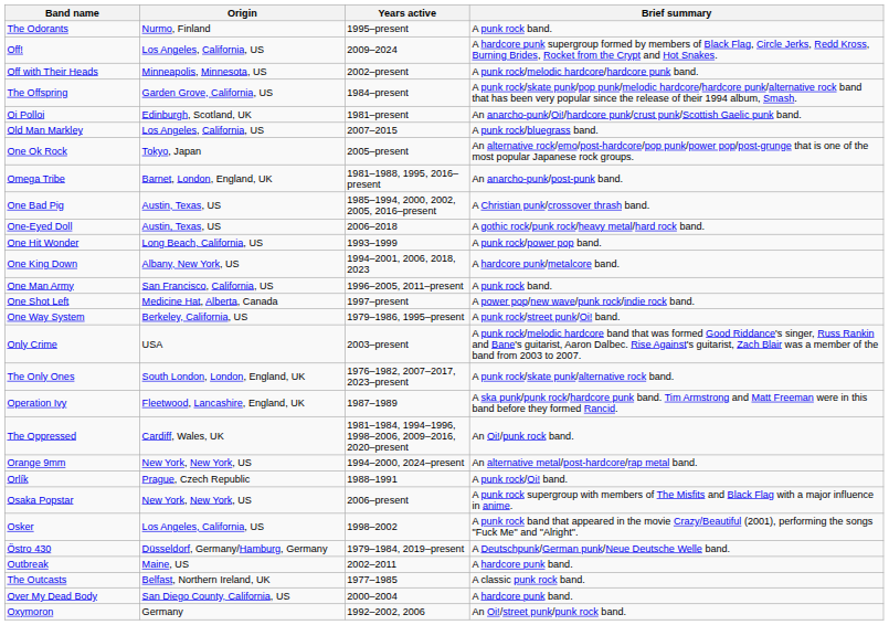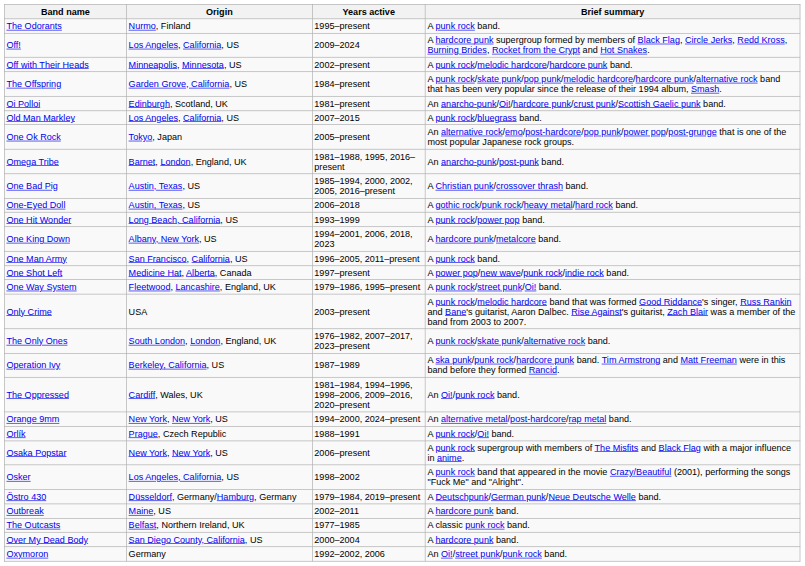 <table class="wikitable" style="font-size:90%; width:100%;">
 <tr>
 <th style="width:13em">Band name</th>
 <th style="width:20em">Origin</th>
 <th style="width:12em">Years active</th>
 <th>Brief summary</th>
 </tr>
 <tr>
 <td><a href='#'>The Odorants</a></td>
 <td><a href='#'>Nurmo</a>, Finland</td>
 <td>1995–present</td>
 <td>A <a href='#'>punk rock</a> band.</td>
 </tr>
 <tr>
 <td><a href='#'>Off!</a></td>
 <td><a href='#'>Los Angeles</a>, <a href='#'>California</a>, US</td>
 <td>2009–2024</td>
 <td>A <a href='#'>hardcore punk</a> supergroup formed by members of <a href='#'>Black Flag</a>, <a href='#'>Circle Jerks</a>, <a href='#'>Redd Kross</a>, <a href='#'>Burning Brides</a>, <a href='#'>Rocket from the Crypt</a> and <a href='#'>Hot Snakes</a>.</td>
 </tr>
 <tr>
 <td><a href='#'>Off with Their Heads</a></td>
 <td><a href='#'>Minneapolis</a>, <a href='#'>Minnesota</a>, US</td>
 <td>2002–present</td>
 <td>A <a href='#'>punk rock</a>/<a href='#'>melodic hardcore</a>/<a href='#'>hardcore punk</a> band.</td>
 </tr>
 <tr>
 <td><a href='#'>The Offspring</a></td>
 <td><a href='#'>Garden Grove, California</a>, US</td>
 <td>1984–present</td>
 <td>A <a href='#'>punk rock</a>/<a href='#'>skate punk</a>/<a href='#'>pop punk</a>/<a href='#'>melodic hardcore</a>/<a href='#'>hardcore punk</a>/<a href='#'>alternative rock</a> band that has been very popular since the release of their 1994 album, <a href='#'>Smash</a>.</td>
 </tr>
 <tr>
 <td><a href='#'>Oi Polloi</a></td>
 <td><a href='#'>Edinburgh</a>, Scotland, UK</td>
 <td>1981–present</td>
 <td>An <a href='#'>anarcho-punk</a>/<a href='#'>Oi!</a>/<a href='#'>hardcore punk</a>/<a href='#'>crust punk</a>/<a href='#'>Scottish Gaelic punk</a> band.</td>
 </tr>
 <tr>
 <td><a href='#'>Old Man Markley</a></td>
 <td><a href='#'>Los Angeles</a>, <a href='#'>California</a>, US</td>
 <td>2007–2015</td>
 <td>A <a href='#'>punk rock</a>/<a href='#'>bluegrass</a> band.</td>
 </tr>
 <tr>
 <td><a href='#'>One Ok Rock</a></td>
 <td><a href='#'>Tokyo</a>, Japan</td>
 <td>2005–present</td>
 <td>An <a href='#'>alternative rock</a>/<a href='#'>emo</a>/<a href='#'>post-hardcore</a>/<a href='#'>pop punk</a>/<a href='#'>power pop</a>/<a href='#'>post-grunge</a> that is one of the most popular Japanese rock groups.</td>
 </tr>
 <tr>
 <td><a href='#'>Omega Tribe</a></td>
 <td><a href='#'>Barnet</a>, <a href='#'>London</a>, England, UK</td>
 <td>1981–1988, 1995, 2016–present</td>
 <td>An <a href='#'>anarcho-punk</a>/<a href='#'>post-punk</a> band.</td>
 </tr>
 <tr>
 <td><a href='#'>One Bad Pig</a></td>
 <td><a href='#'>Austin, Texas</a>, US</td>
 <td>1985–1994, 2000, 2002, 2005, 2016–present</td>
 <td>A <a href='#'>Christian punk</a>/<a href='#'>crossover thrash</a> band.</td>
 </tr>
 <tr>
 <td><a href='#'>One-Eyed Doll</a></td>
 <td><a href='#'>Austin, Texas</a>, US</td>
 <td>2006–2018</td>
 <td>A <a href='#'>gothic rock</a>/<a href='#'>punk rock</a>/<a href='#'>heavy metal</a>/<a href='#'>hard rock</a> band.</td>
 </tr>
 <tr>
 <td><a href='#'>One Hit Wonder</a></td>
 <td><a href='#'>Long Beach, California</a>, US</td>
 <td>1993–1999</td>
 <td>A <a href='#'>punk rock</a>/<a href='#'>power pop</a> band.</td>
 </tr>
 <tr>
 <td><a href='#'>One King Down</a></td>
 <td><a href='#'>Albany, New York</a>, US</td>
 <td>1994–2001, 2006, 2018, 2023</td>
 <td>A <a href='#'>hardcore punk</a>/<a href='#'>metalcore</a> band.</td>
 </tr>
 <tr>
 <td><a href='#'>One Man Army</a></td>
 <td><a href='#'>San Francisco</a>, <a href='#'>California</a>, US</td>
 <td>1996–2005, 2011–present</td>
 <td>A <a href='#'>punk rock</a> band.</td>
 </tr>
 <tr>
 <td><a href='#'>One Shot Left</a></td>
 <td><a href='#'>Medicine Hat</a>, <a href='#'>Alberta</a>, Canada</td>
 <td>1997–present</td>
 <td>A <a href='#'>power pop</a>/<a href='#'>new wave</a>/<a href='#'>punk rock</a>/<a href='#'>indie rock</a> band.</td>
 </tr>
 <tr>
 <td><a href='#'>One Way System</a></td>
-<td><a href='#'>Berkeley, California</a>, US</td>
+<td><a href='#'>Fleetwood</a>, <a href='#'>Lancashire</a>, England, UK</td>
 <td>1979–1986, 1995–present</td>
 <td>A <a href='#'>punk rock</a>/<a href='#'>street punk</a>/<a href='#'>Oi!</a> band.</td>
 </tr>
 <tr>
 <td><a href='#'>Only Crime</a></td>
 <td>USA</td>
 <td>2003–present</td>
 <td>A <a href='#'>punk rock</a>/<a href='#'>melodic hardcore</a> band that was formed <a href='#'>Good Riddance</a>'s singer, <a href='#'>Russ Rankin</a> and <a href='#'>Bane</a>'s guitarist, Aaron Dalbec. <a href='#'>Rise Against</a>'s guitarist, <a href='#'>Zach Blair</a> was a member of the band from 2003 to 2007.</td>
 </tr>
 <tr>
 <td><a href='#'>The Only Ones</a></td>
 <td><a href='#'>South London</a>, <a href='#'>London</a>, England, UK</td>
 <td>1976–1982, 2007–2017, 2023–present</td>
 <td>A <a href='#'>punk rock</a>/<a href='#'>skate punk</a>/<a href='#'>alternative rock</a> band.</td>
 </tr>
 <tr>
 <td><a href='#'>Operation Ivy</a></td>
-<td><a href='#'>Fleetwood</a>, <a href='#'>Lancashire</a>, England, UK</td>
+<td><a href='#'>Berkeley, California</a>, US</td>
 <td>1987–1989</td>
 <td>A <a href='#'>ska punk</a>/<a href='#'>punk rock</a>/<a href='#'>hardcore punk</a> band. <a href='#'>Tim Armstrong</a> and <a href='#'>Matt Freeman</a> were in this band before they formed <a href='#'>Rancid</a>.</td>
 </tr>
 <tr>
 <td><a href='#'>The Oppressed</a></td>
 <td><a href='#'>Cardiff</a>, Wales, UK</td>
 <td>1981–1984, 1994–1996, 1998–2006, 2009–2016, 2020–present</td>
 <td>An <a href='#'>Oi!</a>/<a href='#'>punk rock</a> band.</td>
 </tr>
 <tr>
 <td><a href='#'>Orange 9mm</a></td>
 <td><a href='#'>New York</a>, <a href='#'>New York</a>, US</td>
 <td>1994–2000, 2024–present</td>
 <td>An <a href='#'>alternative metal</a>/<a href='#'>post-hardcore</a>/<a href='#'>rap metal</a> band.</td>
 </tr>
 <tr>
 <td><a href='#'>Orlík</a></td>
 <td><a href='#'>Prague</a>, Czech Republic</td>
 <td>1988–1991</td>
 <td>A <a href='#'>punk rock</a>/<a href='#'>Oi!</a> band.</td>
 </tr>
 <tr>
 <td><a href='#'>Osaka Popstar</a></td>
 <td><a href='#'>New York</a>, <a href='#'>New York</a>, US</td>
 <td>2006–present</td>
 <td>A <a href='#'>punk rock</a> supergroup with members of <a href='#'>The Misfits</a> and <a href='#'>Black Flag</a> with a major influence in <a href='#'>anime</a>.</td>
 </tr>
 <tr>
 <td><a href='#'>Osker</a></td>
 <td><a href='#'>Los Angeles, California</a>, US</td>
 <td>1998–2002</td>
 <td>A <a href='#'>punk rock</a> band that appeared in the movie <a href='#'>Crazy/Beautiful</a> (2001), performing the songs "Fuck Me" and "Alright".</td>
 </tr>
 <tr>
 <td><a href='#'>Östro 430</a></td>
 <td><a href='#'>Düsseldorf</a>, Germany/<a href='#'>Hamburg</a>, Germany</td>
 <td>1979–1984, 2019–present</td>
 <td>A <a href='#'>Deutschpunk</a>/<a href='#'>German punk</a>/<a href='#'>Neue Deutsche Welle</a> band.</td>
 </tr>
 <tr>
 <td><a href='#'>Outbreak</a></td>
 <td><a href='#'>Maine</a>, US</td>
 <td>2002–2011</td>
 <td>A <a href='#'>hardcore punk</a> band.</td>
 </tr>
 <tr>
 <td><a href='#'>The Outcasts</a></td>
 <td><a href='#'>Belfast</a>, Northern Ireland, UK</td>
 <td>1977–1985</td>
 <td>A classic <a href='#'>punk rock</a> band.</td>
 </tr>
 <tr>
 <td><a href='#'>Over My Dead Body</a></td>
 <td><a href='#'>San Diego County, California</a>, US</td>
 <td>2000–2004</td>
 <td>A <a href='#'>hardcore punk</a> band.</td>
 </tr>
 <tr>
 <td><a href='#'>Oxymoron</a></td>
 <td>Germany</td>
 <td>1992–2002, 2006</td>
 <td>An <a href='#'>Oi!</a>/<a href='#'>street punk</a>/<a href='#'>punk rock</a> band.</td>
 </tr>
 </table>
